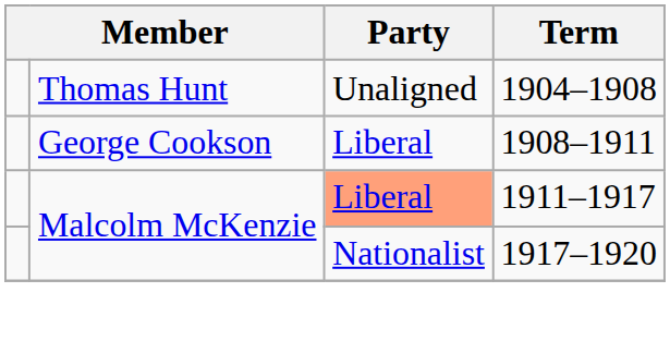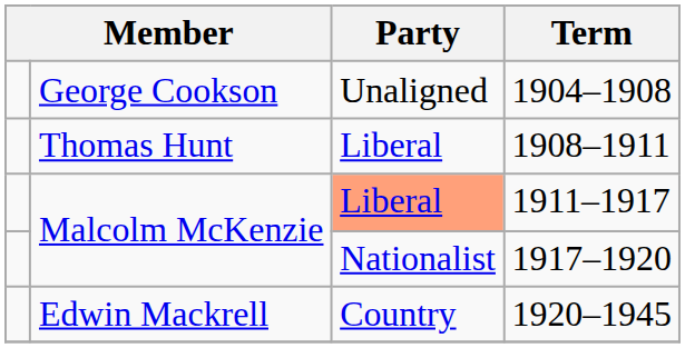 <table class="wikitable">
 <tr>
 <th colspan="2">Member</th>
 <th>Party</th>
 <th>Term</th>
 </tr>
 <tr>
 <td> </td>
-<td><a href='#'>Thomas Hunt</a></td>
+<td><a href='#'>George Cookson</a></td>
 <td>Unaligned</td>
 <td>1904–1908</td>
 </tr>
 <tr>
 <td> </td>
-<td><a href='#'>George Cookson</a></td>
+<td><a href='#'>Thomas Hunt</a></td>
 <td><a href='#'>Liberal</a></td>
 <td>1908–1911</td>
 </tr>
 <tr>
 <td> </td>
 <td rowspan="2"><a href='#'>Malcolm McKenzie</a></td>
 <td style="background: lightsalmon;"><a href='#'>Liberal</a></td>
 <td>1911–1917</td>
 </tr>
 <tr>
 <td> </td>
 <td><a href='#'>Nationalist</a></td>
 <td>1917–1920</td>
 </tr>
 <tr>
+<td> </td>
+<td><a href='#'>Edwin Mackrell</a></td>
+<td><a href='#'>Country</a></td>
+<td>1920–1945</td>
+</tr>
+<tr>
 </tr>
 </table>
